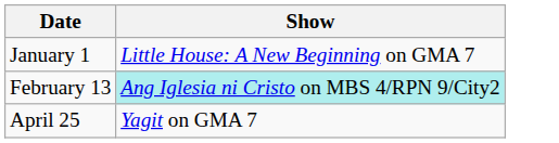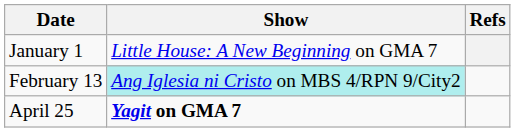 <table class="wikitable">
 <tr>
 <th>Date</th>
 <th>Show</th>
+<th>Refs</th>
 </tr>
 <tr>
 <td>January 1</td>
 <td><em><a href='#'>Little House: A New Beginning</a></em> on GMA 7</td>
+<th></th>
 </tr>
 <tr>
 <td>February 13</td>
 <td style="background: paleturquoise;"><em><a href='#'>Ang Iglesia ni Cristo</a></em> on MBS 4/RPN 9/City2</td>
+<td></td>
 </tr>
 <tr>
 <td>April 25</td>
-<td><em><a href='#'>Yagit</a></em> on GMA 7</td>
+<td><strong><em><a href='#'>Yagit</a></em> on GMA 7</strong></td>
+<td></td>
 </tr>
 </table>
